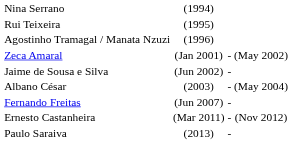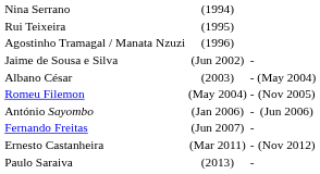 <table border="0" style="text-align:center;">
 <tr>
 <td align=left> Nina Serrano</td>
 <td>(1994)</td>
 </tr>
 <tr>
 <td align=left> Rui Teixeira</td>
 <td>(1995)</td>
 </tr>
 <tr>
 <td align=left> Agostinho Tramagal / Manata Nzuzi</td>
 <td>(1996)</td>
 </tr>
 <tr>
-<td align=left> <a href='#'>Zeca Amaral</a></td>
-<td>(Jan 2001)</td>
-<td>-</td>
-<td>(May 2002)</td>
-</tr>
-<tr>
 <td align=left> Jaime de Sousa e Silva</td>
 <td>(Jun 2002)</td>
 <td>-</td>
 <td></td>
 </tr>
 <tr>
 <td align=left> Albano César</td>
 <td>(2003)</td>
 <td>-</td>
 <td>(May 2004)</td>
+</tr>
+<tr>
+<td align=left> <a href='#'>Romeu Filemon</a></td>
+<td>(May 2004)</td>
+<td>-</td>
+<td>(Nov 2005)</td>
+</tr>
+<tr>
+<td align=left> António <em>Sayombo</em> </td>
+<td>(Jan 2006)</td>
+<td>-</td>
+<td>(Jun 2006)</td>
 </tr>
 <tr>
 <td align=left> <a href='#'>Fernando Freitas</a></td>
 <td>(Jun 2007)</td>
 <td>-</td>
 <td></td>
 </tr>
 <tr>
 <td align=left> Ernesto Castanheira</td>
 <td>(Mar 2011)</td>
 <td>-</td>
 <td>(Nov 2012)</td>
 </tr>
 <tr>
 <td align=left> Paulo Saraiva</td>
 <td>(2013)</td>
 <td>-</td>
 <td></td>
 </tr>
 </table>
